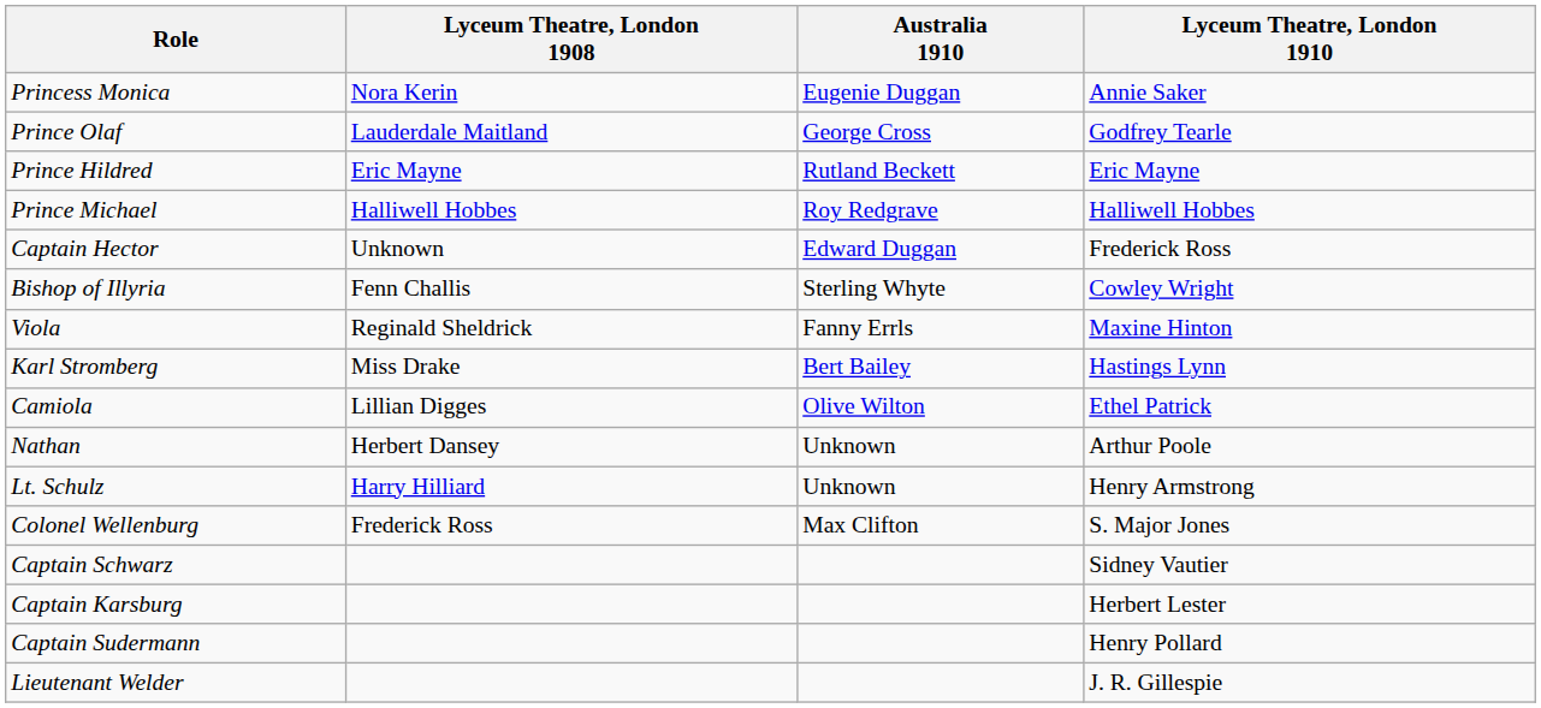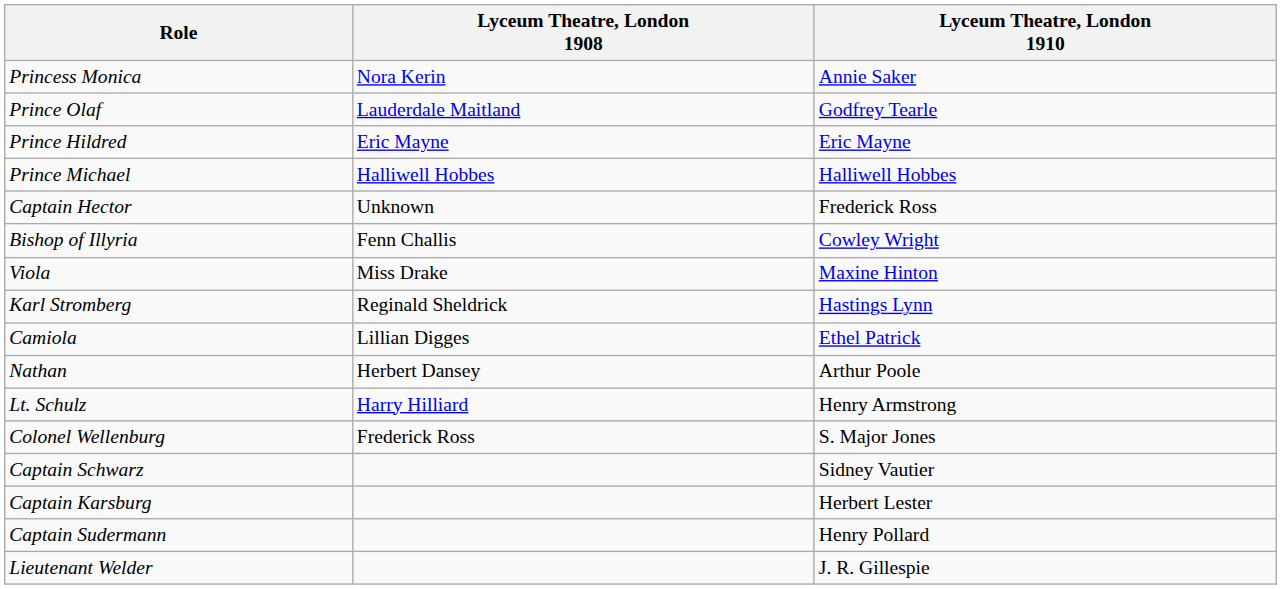 <table class="wikitable" style="width: 65em; font-size: 90%; line-height: 1.2">
 <tr>
 <th>Role</th>
 <th>Lyceum Theatre, London<br>1908</th>
-<th>Australia<br>1910</th>
 <th>Lyceum Theatre, London<br>1910</th>
 </tr>
 <tr>
 <td><em>Princess Monica</em></td>
 <td><a href='#'>Nora Kerin</a></td>
-<td><a href='#'>Eugenie Duggan</a></td>
 <td><a href='#'>Annie Saker</a></td>
 </tr>
 <tr>
 <td><em>Prince Olaf</em></td>
 <td><a href='#'>Lauderdale Maitland</a></td>
-<td><a href='#'>George Cross</a></td>
 <td><a href='#'>Godfrey Tearle</a></td>
 </tr>
 <tr>
 <td><em>Prince Hildred</em></td>
 <td><a href='#'>Eric Mayne</a></td>
-<td><a href='#'>Rutland Beckett</a></td>
 <td><a href='#'>Eric Mayne</a></td>
 </tr>
 <tr>
 <td><em>Prince Michael</em></td>
 <td><a href='#'>Halliwell Hobbes</a></td>
-<td><a href='#'>Roy Redgrave</a></td>
 <td><a href='#'>Halliwell Hobbes</a></td>
 </tr>
 <tr>
 <td><em>Captain Hector</em></td>
 <td>Unknown</td>
-<td><a href='#'>Edward Duggan</a></td>
 <td>Frederick Ross</td>
 </tr>
 <tr>
 <td><em>Bishop of Illyria</em></td>
 <td>Fenn Challis</td>
-<td>Sterling Whyte</td>
 <td><a href='#'>Cowley Wright</a></td>
 </tr>
 <tr>
 <td><em>Viola</em></td>
-<td>Reginald Sheldrick</td>
-<td>Fanny Errls</td>
+<td>Miss Drake</td>
 <td><a href='#'>Maxine Hinton</a></td>
 </tr>
 <tr>
 <td><em>Karl Stromberg</em></td>
-<td>Miss Drake</td>
-<td><a href='#'>Bert Bailey</a></td>
+<td>Reginald Sheldrick</td>
 <td><a href='#'>Hastings Lynn</a></td>
 </tr>
 <tr>
 <td><em>Camiola</em></td>
 <td>Lillian Digges</td>
-<td><a href='#'>Olive Wilton</a></td>
 <td><a href='#'>Ethel Patrick</a></td>
 </tr>
 <tr>
 <td><em>Nathan</em></td>
 <td>Herbert Dansey</td>
-<td>Unknown</td>
 <td>Arthur Poole</td>
 </tr>
 <tr>
 <td><em>Lt. Schulz</em></td>
 <td><a href='#'>Harry Hilliard</a></td>
-<td>Unknown</td>
 <td>Henry Armstrong</td>
 </tr>
 <tr>
 <td><em>Colonel Wellenburg</em></td>
 <td>Frederick Ross</td>
-<td>Max Clifton</td>
 <td>S. Major Jones</td>
 </tr>
 <tr>
 <td><em>Captain Schwarz</em></td>
-<td></td>
 <td></td>
 <td>Sidney Vautier</td>
 </tr>
 <tr>
 <td><em>Captain Karsburg</em></td>
 <td></td>
-<td></td>
 <td>Herbert Lester</td>
 </tr>
 <tr>
 <td><em>Captain Sudermann</em></td>
-<td></td>
 <td></td>
 <td>Henry Pollard</td>
 </tr>
 <tr>
 <td><em>Lieutenant Welder</em></td>
 <td></td>
-<td></td>
 <td>J. R. Gillespie</td>
 </tr>
 </table>
